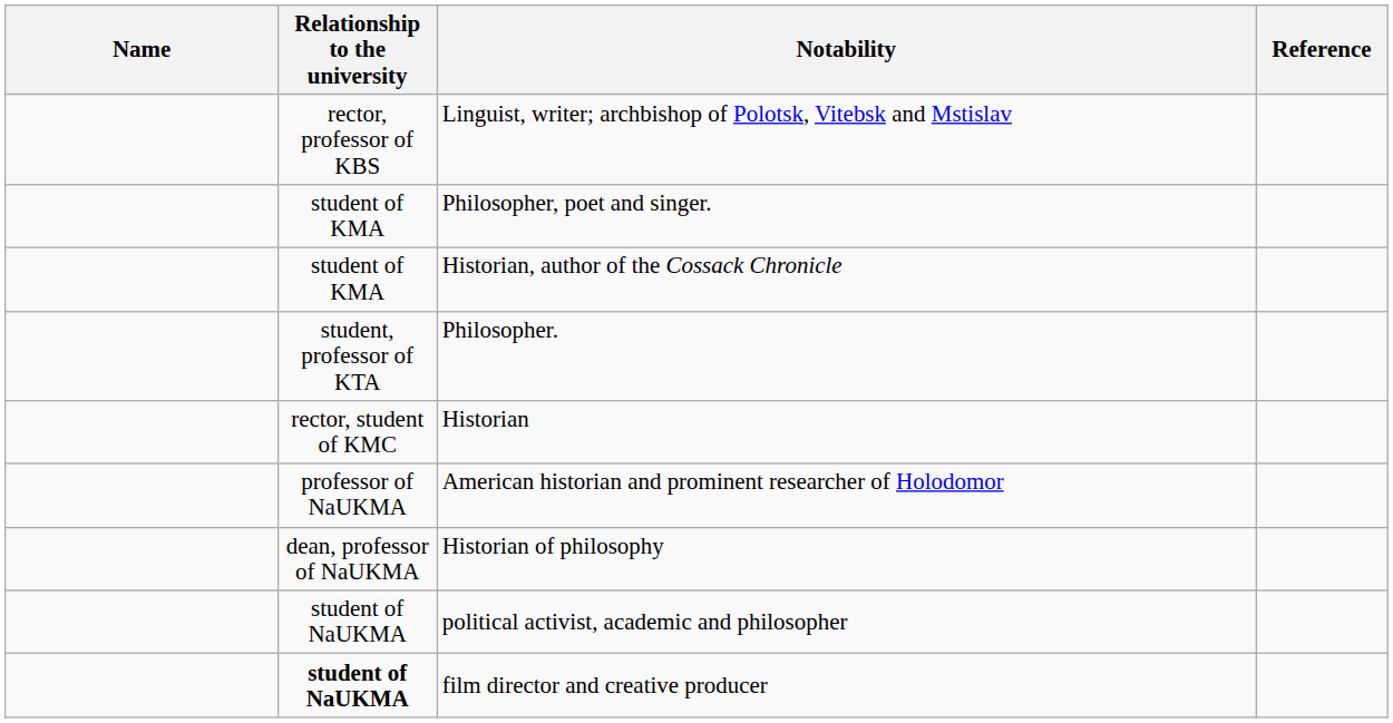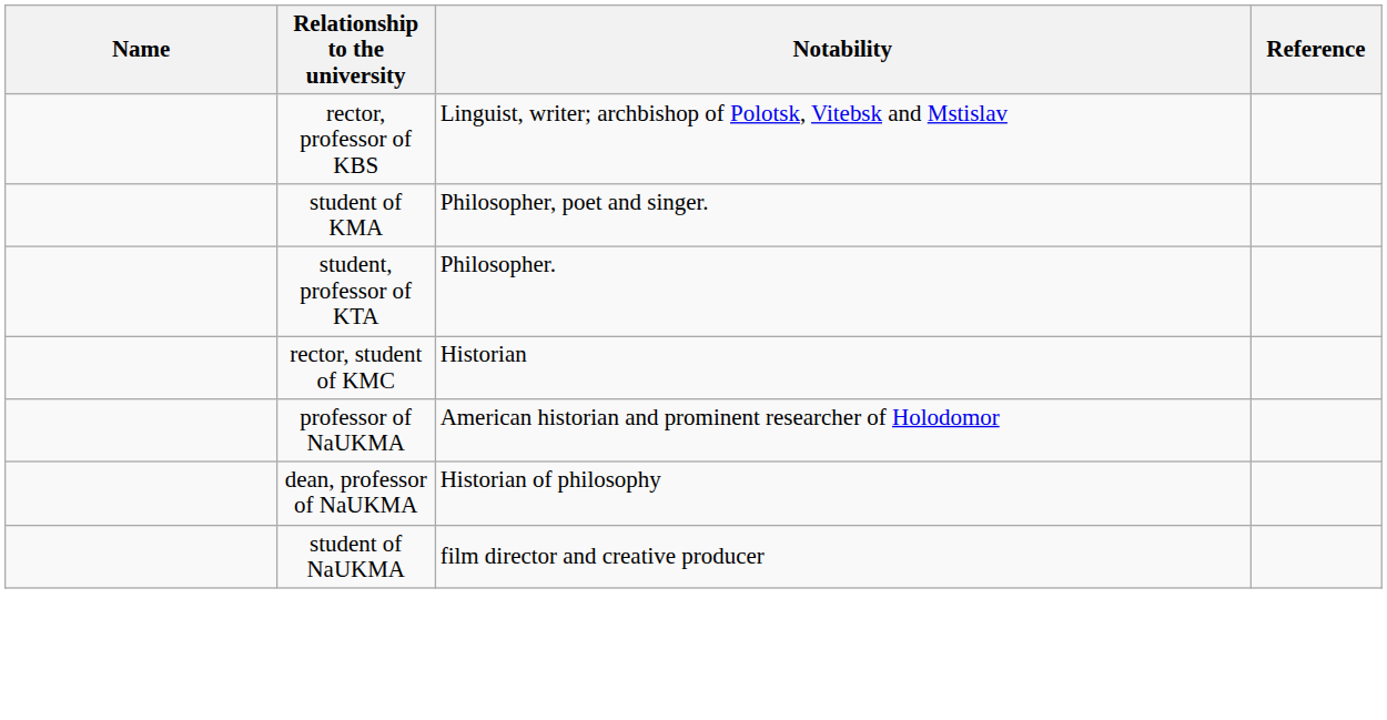 <table class="wikitable sortable" style="width:75%">
 <tr>
 <th width="15%">Name</th>
 <th width="5%">Relationship to the university</th>
 <th width="45%">Notability</th>
 <th width="5%" class="unsortable">Reference</th>
 </tr>
 <tr valign="top">
 <td></td>
 <td align="center">rector, professor of KBS</td>
 <td>Linguist, writer; archbishop of <a href='#'>Polotsk</a>, <a href='#'>Vitebsk</a> and <a href='#'>Mstislav</a></td>
 <td align="center"></td>
 </tr>
 <tr valign="top">
 <td></td>
 <td align="center">student of KMA</td>
 <td>Philosopher, poet and singer.</td>
-<td align="center"></td>
-</tr>
-<tr valign="top">
-<td></td>
-<td align="center">student of KMA</td>
-<td>Historian, author of the <em>Cossack Chronicle</em></td>
 <td align="center"></td>
 </tr>
 <tr valign="top">
 <td></td>
 <td align="center">student, professor of KTA</td>
 <td>Philosopher.</td>
 <td align="center"></td>
 </tr>
 <tr valign="top">
 <td></td>
 <td align="center">rector, student of KMC</td>
 <td>Historian</td>
 <td align="center"></td>
 </tr>
 <tr valign="top">
 <td></td>
 <td align="center">professor of NaUKMA</td>
 <td>American historian and prominent researcher of <a href='#'>Holodomor</a></td>
 <td align="center"></td>
 </tr>
 <tr valign="top">
 <td></td>
 <td align="center">dean, professor of NaUKMA</td>
 <td>Historian of philosophy</td>
 <td align="center"></td>
 </tr>
 <tr>
 <td></td>
 <td align="center">student of NaUKMA</td>
-<td>political activist, academic and philosopher</td>
-<td align="center"></td>
-</tr>
-<tr>
-<td></td>
-<td align="center"><strong>student of NaUKMA</strong></td>
 <td>film director and creative producer</td>
 <td align="center"></td>
 </tr>
 </table>
